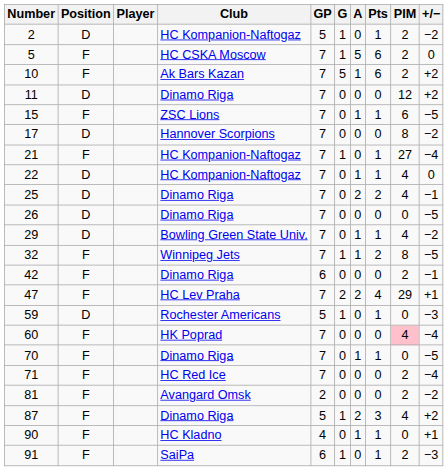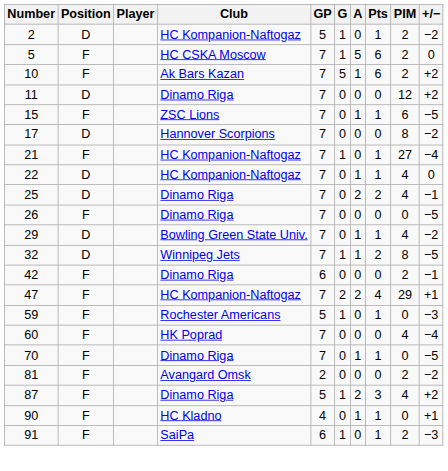 <table class="wikitable sortable" style="text-align: center;">
 <tr>
 <th>Number</th>
 <th>Position</th>
 <th>Player</th>
 <th>Club</th>
 <th>GP</th>
 <th>G</th>
 <th>A</th>
 <th>Pts</th>
 <th>PIM</th>
 <th>+/−</th>
 </tr>
 <tr>
 <td>2</td>
 <td>D</td>
 <td align=left></td>
 <td align=left> <a href='#'>HC Kompanion-Naftogaz</a></td>
 <td>5</td>
 <td>1</td>
 <td>0</td>
 <td>1</td>
 <td>2</td>
 <td>−2</td>
 </tr>
 <tr>
 <td>5</td>
 <td>F</td>
 <td align=left></td>
 <td align=left> <a href='#'>HC CSKA Moscow</a></td>
 <td>7</td>
 <td>1</td>
 <td>5</td>
 <td>6</td>
 <td>2</td>
 <td>0</td>
 </tr>
 <tr>
 <td>10</td>
 <td>F</td>
 <td align=left></td>
 <td align=left> <a href='#'>Ak Bars Kazan</a></td>
 <td>7</td>
 <td>5</td>
 <td>1</td>
 <td>6</td>
 <td>2</td>
 <td>+2</td>
 </tr>
 <tr>
 <td>11</td>
 <td>D</td>
 <td align=left></td>
 <td align=left> <a href='#'>Dinamo Riga</a></td>
 <td>7</td>
 <td>0</td>
 <td>0</td>
 <td>0</td>
 <td>12</td>
 <td>+2</td>
 </tr>
 <tr>
 <td>15</td>
 <td>F</td>
 <td align=left></td>
 <td align=left> <a href='#'>ZSC Lions</a></td>
 <td>7</td>
 <td>0</td>
 <td>1</td>
 <td>1</td>
 <td>6</td>
 <td>−5</td>
 </tr>
 <tr>
 <td>17</td>
 <td>D</td>
 <td align=left></td>
 <td align=left> <a href='#'>Hannover Scorpions</a></td>
 <td>7</td>
 <td>0</td>
 <td>0</td>
 <td>0</td>
 <td>8</td>
 <td>−2</td>
 </tr>
 <tr>
 <td>21</td>
 <td>F</td>
 <td align=left></td>
 <td align=left> <a href='#'>HC Kompanion-Naftogaz</a></td>
 <td>7</td>
 <td>1</td>
 <td>0</td>
 <td>1</td>
 <td>27</td>
 <td>−4</td>
 </tr>
 <tr>
 <td>22</td>
 <td>D</td>
 <td align=left></td>
 <td align=left> <a href='#'>HC Kompanion-Naftogaz</a></td>
 <td>7</td>
 <td>0</td>
 <td>1</td>
 <td>1</td>
 <td>4</td>
 <td>0</td>
 </tr>
 <tr>
 <td>25</td>
 <td>D</td>
 <td align=left></td>
 <td align=left> <a href='#'>Dinamo Riga</a></td>
 <td>7</td>
 <td>0</td>
 <td>2</td>
 <td>2</td>
 <td>4</td>
 <td>−1</td>
 </tr>
 <tr>
 <td>26</td>
-<td>D</td>
+<td>F</td>
 <td align=left></td>
 <td align=left> <a href='#'>Dinamo Riga</a></td>
 <td>7</td>
 <td>0</td>
 <td>0</td>
 <td>0</td>
 <td>0</td>
 <td>−5</td>
 </tr>
 <tr>
 <td>29</td>
 <td>D</td>
 <td align=left></td>
 <td align=left> <a href='#'>Bowling Green State Univ.</a></td>
 <td>7</td>
 <td>0</td>
 <td>1</td>
 <td>1</td>
 <td>4</td>
 <td>−2</td>
 </tr>
 <tr>
 <td>32</td>
-<td>F</td>
+<td>D</td>
 <td align=left></td>
 <td align=left> <a href='#'>Winnipeg Jets</a></td>
 <td>7</td>
 <td>1</td>
 <td>1</td>
 <td>2</td>
 <td>8</td>
 <td>−5</td>
 </tr>
 <tr>
 <td>42</td>
 <td>F</td>
 <td align=left></td>
 <td align=left> <a href='#'>Dinamo Riga</a></td>
 <td>6</td>
 <td>0</td>
 <td>0</td>
 <td>0</td>
 <td>2</td>
 <td>−1</td>
 </tr>
 <tr>
 <td>47</td>
 <td>F</td>
 <td align=left></td>
-<td align=left> <a href='#'>HC Lev Praha</a></td>
+<td align=left> <a href='#'>HC Kompanion-Naftogaz</a></td>
 <td>7</td>
 <td>2</td>
 <td>2</td>
 <td>4</td>
 <td>29</td>
 <td>+1</td>
 </tr>
 <tr>
 <td>59</td>
-<td>D</td>
+<td>F</td>
 <td align=left></td>
 <td align=left> <a href='#'>Rochester Americans</a></td>
 <td>5</td>
 <td>1</td>
 <td>0</td>
 <td>1</td>
 <td>0</td>
 <td>−3</td>
 </tr>
 <tr>
 <td>60</td>
 <td>F</td>
 <td align=left></td>
 <td align=left> <a href='#'>HK Poprad</a></td>
 <td>7</td>
 <td>0</td>
 <td>0</td>
 <td>0</td>
-<td style="background: pink;">4</td>
+<td>4</td>
 <td>−4</td>
 </tr>
 <tr>
 <td>70</td>
 <td>F</td>
 <td align=left></td>
 <td align=left> <a href='#'>Dinamo Riga</a></td>
 <td>7</td>
 <td>0</td>
 <td>1</td>
 <td>1</td>
 <td>0</td>
 <td>−5</td>
-</tr>
-<tr>
-<td>71</td>
-<td>F</td>
-<td align=left></td>
-<td align=left> <a href='#'>HC Red Ice</a></td>
-<td>7</td>
-<td>0</td>
-<td>0</td>
-<td>0</td>
-<td>2</td>
-<td>−4</td>
 </tr>
 <tr>
 <td>81</td>
 <td>F</td>
 <td align=left></td>
 <td align=left> <a href='#'>Avangard Omsk</a></td>
 <td>2</td>
 <td>0</td>
 <td>0</td>
 <td>0</td>
 <td>2</td>
 <td>−2</td>
 </tr>
 <tr>
 <td>87</td>
 <td>F</td>
 <td align=left></td>
 <td align=left> <a href='#'>Dinamo Riga</a></td>
 <td>5</td>
 <td>1</td>
 <td>2</td>
 <td>3</td>
 <td>4</td>
 <td>+2</td>
 </tr>
 <tr>
 <td>90</td>
 <td>F</td>
 <td align=left></td>
 <td align=left> <a href='#'>HC Kladno</a></td>
 <td>4</td>
 <td>0</td>
 <td>1</td>
 <td>1</td>
 <td>0</td>
 <td>+1</td>
 </tr>
 <tr>
 <td>91</td>
 <td>F</td>
 <td align=left></td>
 <td align=left> <a href='#'>SaiPa</a></td>
 <td>6</td>
 <td>1</td>
 <td>0</td>
 <td>1</td>
 <td>2</td>
 <td>−3</td>
 </tr>
 </table>
